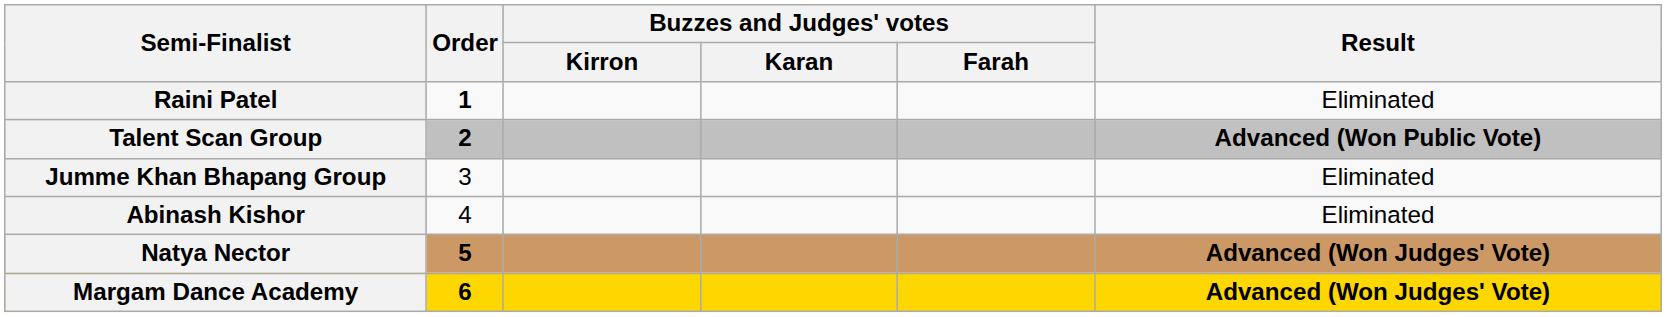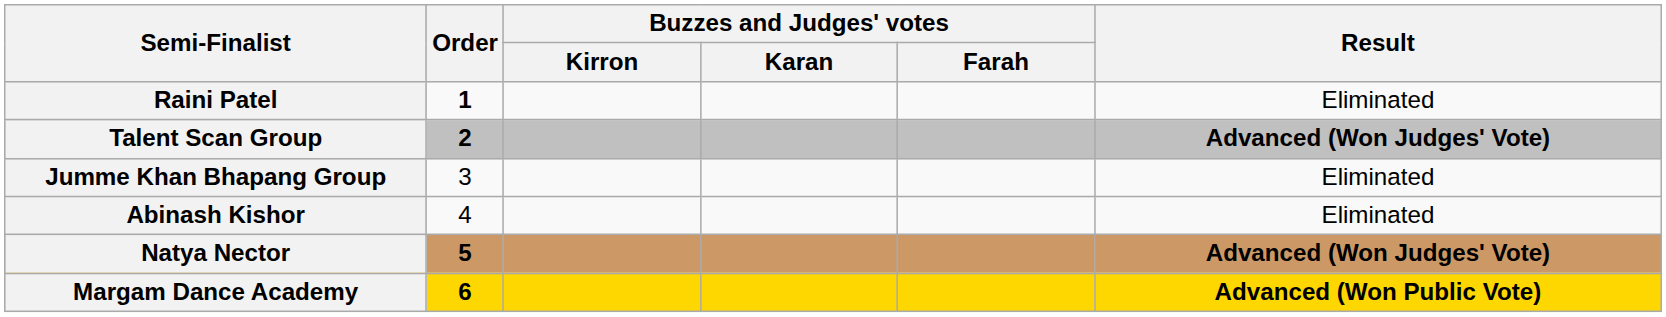 <table class="wikitable plainrowheaders sortable" style="text-align:center;">
 <tr>
 <th rowspan="2" class="unsortable" scope="col" style="width:17em;">Semi-Finalist</th>
 <th rowspan="2" scope="col" style="width:1em;">Order</th>
 <th colspan="3" class="unsortable" scope="col" style="width:24em;">Buzzes and Judges' votes</th>
 <th rowspan="2" scope="col" style="width:23em;">Result</th>
 </tr>
 <tr>
 <th class="unsortable" scope="col" style="width:6em;">Kirron</th>
 <th class="unsortable" scope="col" style="width:6em;">Karan</th>
 <th class="unsortable" scope="col" style="width:6em;">Farah</th>
 </tr>
 <tr>
 <th scope="row">Raini Patel</th>
 <td><strong>1</strong></td>
 <td style="text-align:center;"></td>
 <td style="text-align:center;"></td>
 <td style="text-align:center;"></td>
 <td>Eliminated</td>
 </tr>
 <tr style="background:silver;">
 <th scope="row"><strong>Talent Scan Group</strong></th>
 <td><strong>2</strong></td>
 <td style="text-align:center;"></td>
 <td style="text-align:center;"></td>
 <td style="text-align:center;"></td>
-<td><strong>Advanced (Won Public Vote)</strong></td>
+<td><strong>Advanced (Won Judges' Vote)</strong></td>
 </tr>
 <tr>
 <th scope="row">Jumme Khan Bhapang Group</th>
 <td>3</td>
 <td style="text-align:center;"></td>
 <td style="text-align:center;"></td>
 <td style="text-align:center;"></td>
 <td>Eliminated</td>
 </tr>
 <tr>
 <th scope="row">Abinash Kishor</th>
 <td>4</td>
 <td style="text-align:center;"></td>
 <td style="text-align:center;"></td>
 <td style="text-align:center;"></td>
 <td>Eliminated</td>
 </tr>
 <tr style="background:#c96;">
 <th scope="row"><strong>Natya Nector</strong></th>
 <td><strong>5</strong></td>
 <td style="text-align:center;"></td>
 <td style="text-align:center;"></td>
 <td style="text-align:center;"></td>
 <td><strong>Advanced (Won Judges' Vote)</strong></td>
 </tr>
 <tr style="background:gold;">
 <th scope="row"><strong>Margam Dance Academy</strong></th>
 <td><strong>6</strong></td>
 <td style="text-align:center;"></td>
 <td style="text-align:center;"></td>
 <td style="text-align:center;"></td>
-<td><strong>Advanced (Won Judges' Vote)</strong></td>
+<td><strong>Advanced (Won Public Vote)</strong></td>
 </tr>
 </table>
